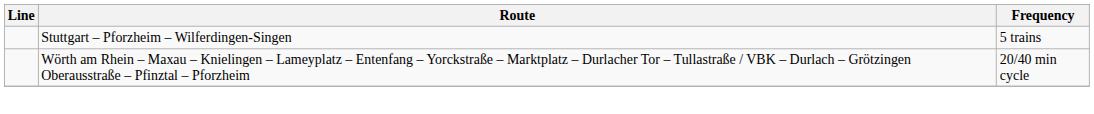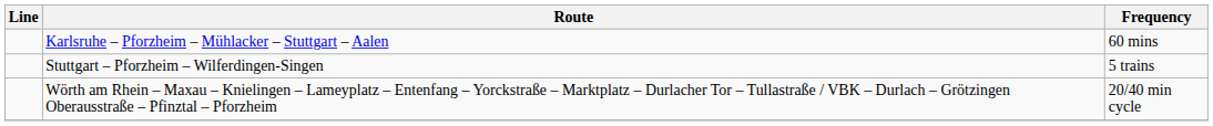 <table class="wikitable">
 <tr>
 <th>Line</th>
 <th>Route</th>
 <th>Frequency</th>
+</tr>
+<tr>
+<td></td>
+<td><a href='#'>Karlsruhe</a> – <a href='#'>Pforzheim</a> – <a href='#'>Mühlacker</a> – <a href='#'>Stuttgart</a> – <a href='#'>Aalen</a></td>
+<td>60 mins</td>
 </tr>
 <tr>
 <td></td>
 <td>Stuttgart – Pforzheim – Wilferdingen-Singen</td>
 <td>5 trains</td>
 </tr>
 <tr>
 <td></td>
 <td>Wörth am Rhein – Maxau – Knielingen – Lameyplatz – Entenfang – Yorckstraße – Marktplatz – Durlacher Tor – Tullastraße / VBK – Durlach – Grötzingen Oberausstraße – Pfinztal – Pforzheim</td>
 <td>20/40 min cycle</td>
 </tr>
 <tr>
 </tr>
 </table>
